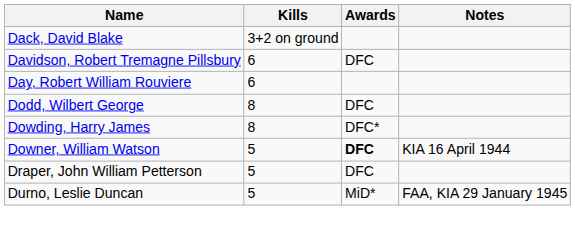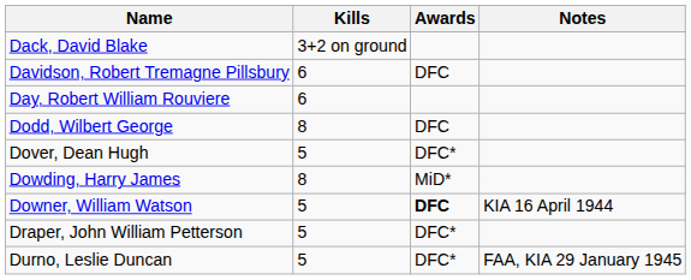 <table class=wikitable>
 <tr>
 <th>Name</th>
 <th>Kills</th>
 <th>Awards</th>
 <th>Notes</th>
 </tr>
 <tr>
 <td><a href='#'>Dack, David Blake</a></td>
 <td>3+2 on ground</td>
 <td></td>
 <td></td>
 </tr>
 <tr>
 <td><a href='#'>Davidson, Robert Tremagne Pillsbury</a></td>
 <td>6</td>
 <td>DFC</td>
 <td></td>
 </tr>
 <tr>
 <td><a href='#'>Day, Robert William Rouviere</a></td>
 <td>6</td>
 <td></td>
 <td></td>
 </tr>
 <tr>
 <td><a href='#'>Dodd, Wilbert George</a></td>
 <td>8</td>
 <td>DFC</td>
 <td></td>
 </tr>
 <tr>
+<td>Dover, Dean Hugh</td>
+<td>5</td>
+<td>DFC*</td>
+<td></td>
+</tr>
+<tr>
 <td><a href='#'>Dowding, Harry James</a></td>
 <td>8</td>
-<td>DFC*</td>
+<td>MiD*</td>
 <td></td>
 </tr>
 <tr>
 <td><a href='#'>Downer, William Watson</a></td>
 <td>5</td>
 <td><strong>DFC</strong></td>
 <td>KIA 16 April 1944</td>
 </tr>
 <tr>
 <td>Draper, John William Petterson</td>
 <td>5</td>
-<td>DFC</td>
+<td>DFC*</td>
 <td></td>
 </tr>
 <tr>
 <td>Durno, Leslie Duncan</td>
 <td>5</td>
-<td>MiD*</td>
+<td>DFC*</td>
 <td>FAA, KIA 29 January 1945</td>
 </tr>
 </table>
